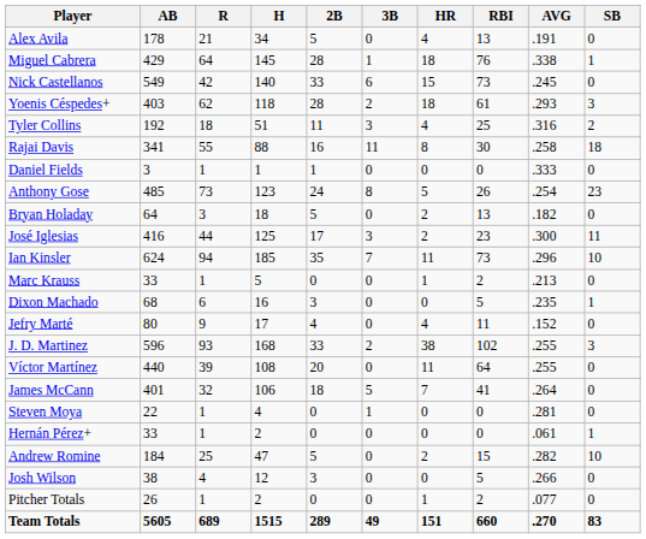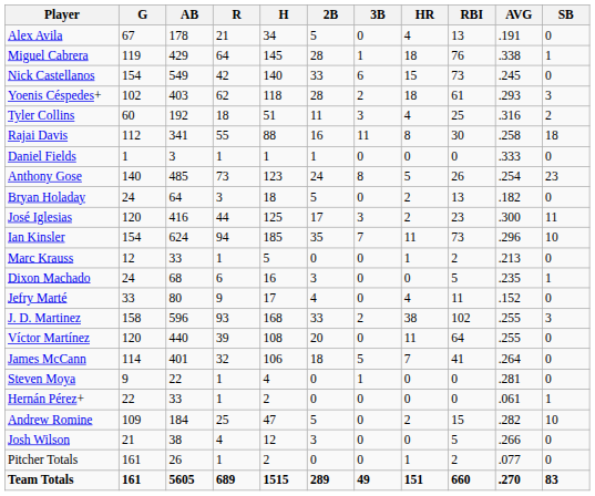 <table class="wikitable sortable">
 <tr>
 <th bgcolor="#DDDDFF" width="17%">Player</th>
+<th bgcolor="#DDDDFF" width="7%">G</th>
 <th bgcolor="#DDDDFF" width="7%">AB</th>
 <th bgcolor="#DDDDFF" width="7%">R</th>
 <th bgcolor="#DDDDFF" width="7%">H</th>
 <th bgcolor="#DDDDFF" width="7%">2B</th>
 <th bgcolor="#DDDDFF" width="7%">3B</th>
 <th bgcolor="#DDDDFF" width="7%">HR</th>
 <th bgcolor="#DDDDFF" width="7%">RBI</th>
 <th bgcolor="#DDDDFF" width="7%">AVG</th>
 <th bgcolor="#DDDDFF" width="7%">SB</th>
 </tr>
 <tr>
 <td align=left><a href='#'>Alex Avila</a></td>
+<td>67</td>
 <td>178</td>
 <td>21</td>
 <td>34</td>
 <td>5</td>
 <td>0</td>
 <td>4</td>
 <td>13</td>
 <td>.191</td>
 <td>0</td>
 </tr>
 <tr>
 <td align=left><a href='#'>Miguel Cabrera</a></td>
+<td>119</td>
 <td>429</td>
 <td>64</td>
 <td>145</td>
 <td>28</td>
 <td>1</td>
 <td>18</td>
 <td>76</td>
 <td>.338</td>
 <td>1</td>
 </tr>
 <tr>
 <td align=left><a href='#'>Nick Castellanos</a></td>
+<td>154</td>
 <td>549</td>
 <td>42</td>
 <td>140</td>
 <td>33</td>
 <td>6</td>
 <td>15</td>
 <td>73</td>
 <td>.245</td>
 <td>0</td>
 </tr>
 <tr>
 <td align=left><a href='#'>Yoenis Céspedes</a>+</td>
+<td>102</td>
 <td>403</td>
 <td>62</td>
 <td>118</td>
 <td>28</td>
 <td>2</td>
 <td>18</td>
 <td>61</td>
 <td>.293</td>
 <td>3</td>
 </tr>
 <tr>
 <td align=left><a href='#'>Tyler Collins</a></td>
+<td>60</td>
 <td>192</td>
 <td>18</td>
 <td>51</td>
 <td>11</td>
 <td>3</td>
 <td>4</td>
 <td>25</td>
 <td>.316</td>
 <td>2</td>
 </tr>
 <tr>
 <td align=left><a href='#'>Rajai Davis</a></td>
+<td>112</td>
 <td>341</td>
 <td>55</td>
 <td>88</td>
 <td>16</td>
 <td>11</td>
 <td>8</td>
 <td>30</td>
 <td>.258</td>
 <td>18</td>
 </tr>
 <tr>
 <td align=left><a href='#'>Daniel Fields</a></td>
+<td>1</td>
 <td>3</td>
 <td>1</td>
 <td>1</td>
 <td>1</td>
 <td>0</td>
 <td>0</td>
 <td>0</td>
 <td>.333</td>
 <td>0</td>
 </tr>
 <tr>
 <td align=left><a href='#'>Anthony Gose</a></td>
+<td>140</td>
 <td>485</td>
 <td>73</td>
 <td>123</td>
 <td>24</td>
 <td>8</td>
 <td>5</td>
 <td>26</td>
 <td>.254</td>
 <td>23</td>
 </tr>
 <tr>
 <td align=left><a href='#'>Bryan Holaday</a></td>
+<td>24</td>
 <td>64</td>
 <td>3</td>
 <td>18</td>
 <td>5</td>
 <td>0</td>
 <td>2</td>
 <td>13</td>
 <td>.182</td>
 <td>0</td>
 </tr>
 <tr>
 <td align=left><a href='#'>José Iglesias</a></td>
+<td>120</td>
 <td>416</td>
 <td>44</td>
 <td>125</td>
 <td>17</td>
 <td>3</td>
 <td>2</td>
 <td>23</td>
 <td>.300</td>
 <td>11</td>
 </tr>
 <tr>
 <td align=left><a href='#'>Ian Kinsler</a></td>
+<td>154</td>
 <td>624</td>
 <td>94</td>
 <td>185</td>
 <td>35</td>
 <td>7</td>
 <td>11</td>
 <td>73</td>
 <td>.296</td>
 <td>10</td>
 </tr>
 <tr>
 <td align=left><a href='#'>Marc Krauss</a></td>
+<td>12</td>
 <td>33</td>
 <td>1</td>
 <td>5</td>
 <td>0</td>
 <td>0</td>
 <td>1</td>
 <td>2</td>
 <td>.213</td>
 <td>0</td>
 </tr>
 <tr>
 <td align=left><a href='#'>Dixon Machado</a></td>
+<td>24</td>
 <td>68</td>
 <td>6</td>
 <td>16</td>
 <td>3</td>
 <td>0</td>
 <td>0</td>
 <td>5</td>
 <td>.235</td>
 <td>1</td>
 </tr>
 <tr>
 <td align=left><a href='#'>Jefry Marté</a></td>
+<td>33</td>
 <td>80</td>
 <td>9</td>
 <td>17</td>
 <td>4</td>
 <td>0</td>
 <td>4</td>
 <td>11</td>
 <td>.152</td>
 <td>0</td>
 </tr>
 <tr>
 <td align=left><a href='#'>J. D. Martinez</a></td>
+<td>158</td>
 <td>596</td>
 <td>93</td>
 <td>168</td>
 <td>33</td>
 <td>2</td>
 <td>38</td>
 <td>102</td>
 <td>.255</td>
 <td>3</td>
 </tr>
 <tr>
 <td align=left><a href='#'>Víctor Martínez</a></td>
+<td>120</td>
 <td>440</td>
 <td>39</td>
 <td>108</td>
 <td>20</td>
 <td>0</td>
 <td>11</td>
 <td>64</td>
 <td>.255</td>
 <td>0</td>
 </tr>
 <tr>
 <td align=left><a href='#'>James McCann</a></td>
+<td>114</td>
 <td>401</td>
 <td>32</td>
 <td>106</td>
 <td>18</td>
 <td>5</td>
 <td>7</td>
 <td>41</td>
 <td>.264</td>
 <td>0</td>
 </tr>
 <tr>
 <td align=left><a href='#'>Steven Moya</a></td>
+<td>9</td>
 <td>22</td>
 <td>1</td>
 <td>4</td>
 <td>0</td>
 <td>1</td>
 <td>0</td>
 <td>0</td>
 <td>.281</td>
 <td>0</td>
 </tr>
 <tr>
 <td align=left><a href='#'>Hernán Pérez</a>+</td>
+<td>22</td>
 <td>33</td>
 <td>1</td>
 <td>2</td>
 <td>0</td>
 <td>0</td>
 <td>0</td>
 <td>0</td>
 <td>.061</td>
 <td>1</td>
 </tr>
 <tr>
 <td align=left><a href='#'>Andrew Romine</a></td>
+<td>109</td>
 <td>184</td>
 <td>25</td>
 <td>47</td>
 <td>5</td>
 <td>0</td>
 <td>2</td>
 <td>15</td>
 <td>.282</td>
 <td>10</td>
 </tr>
 <tr>
 <td align=left><a href='#'>Josh Wilson</a></td>
+<td>21</td>
 <td>38</td>
 <td>4</td>
 <td>12</td>
 <td>3</td>
 <td>0</td>
 <td>0</td>
 <td>5</td>
 <td>.266</td>
 <td>0</td>
 </tr>
 <tr>
 <td>Pitcher Totals</td>
+<td>161</td>
 <td>26</td>
 <td>1</td>
 <td>2</td>
 <td>0</td>
 <td>0</td>
 <td>1</td>
 <td>2</td>
 <td>.077</td>
 <td>0</td>
 </tr>
 <tr>
 <td><strong>Team Totals</strong></td>
+<td><strong>161</strong></td>
 <td><strong>5605</strong></td>
 <td><strong>689</strong></td>
 <td><strong>1515</strong></td>
 <td><strong>289</strong></td>
 <td><strong>49</strong></td>
 <td><strong>151</strong></td>
 <td><strong>660</strong></td>
 <td><strong>.270</strong></td>
 <td><strong>83</strong></td>
 </tr>
 </table>
